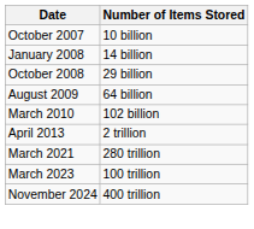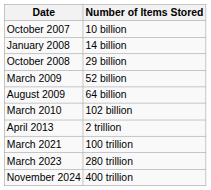 <table class="wikitable">
 <tr>
 <th>Date</th>
 <th>Number of Items Stored</th>
 </tr>
 <tr>
 <td>October 2007</td>
 <td>10 billion</td>
 </tr>
 <tr>
 <td>January 2008</td>
 <td>14 billion</td>
 </tr>
 <tr>
 <td>October 2008</td>
 <td>29 billion</td>
 </tr>
 <tr>
+<td>March 2009</td>
+<td>52 billion</td>
+</tr>
+<tr>
 <td>August 2009</td>
 <td>64 billion</td>
 </tr>
 <tr>
 <td>March 2010</td>
 <td>102 billion</td>
 </tr>
 <tr>
 <td>April 2013</td>
 <td>2 trillion</td>
 </tr>
 <tr>
 <td>March 2021</td>
-<td>280 trillion</td>
+<td>100 trillion</td>
 </tr>
 <tr>
 <td>March 2023</td>
-<td>100 trillion</td>
+<td>280 trillion</td>
 </tr>
 <tr>
 <td>November 2024</td>
 <td>400 trillion</td>
 </tr>
 </table>
